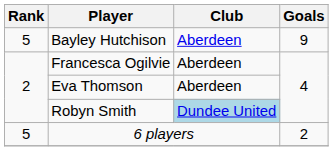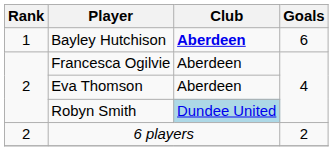 <table class="wikitable" style="text-align:center">
 <tr>
 <th>Rank</th>
 <th>Player</th>
 <th>Club</th>
 <th>Goals</th>
 </tr>
 <tr>
-<td>5</td>
+<td>1</td>
 <td align="left"> Bayley Hutchison</td>
-<td align="left"><a href='#'>Aberdeen</a></td>
-<td>9</td>
+<td align="left"><strong><a href='#'>Aberdeen</a></strong></td>
+<td>6</td>
 </tr>
 <tr>
 <td rowspan=3>2</td>
 <td align="left"> Francesca Ogilvie</td>
 <td align="left">Aberdeen</td>
 <td rowspan=3>4</td>
 </tr>
 <tr>
 <td align="left"> Eva Thomson</td>
 <td align="left">Aberdeen</td>
 </tr>
 <tr>
 <td align="left"> Robyn Smith</td>
 <td align="left" style="background: lightblue;"><a href='#'>Dundee United</a></td>
 </tr>
 <tr>
-<td>5</td>
+<td>2</td>
 <td colspan=2><em>6 players</em></td>
 <td>2</td>
 </tr>
 <tr>
 </tr>
 </table>
